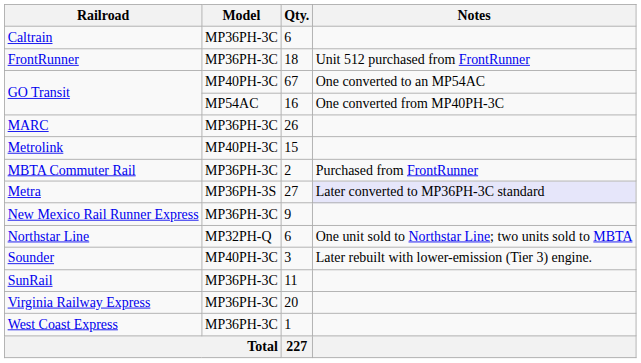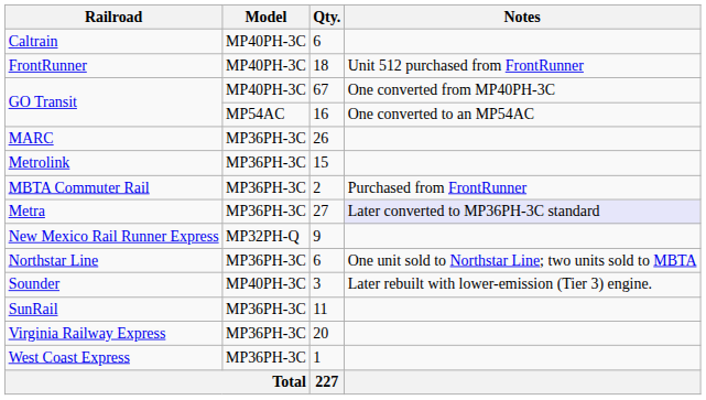 <table class="wikitable">
 <tr>
 <th>Railroad</th>
 <th>Model</th>
 <th>Qty.</th>
 <th>Notes</th>
 </tr>
 <tr>
 <td><a href='#'>Caltrain</a></td>
-<td>MP36PH-3C</td>
+<td>MP40PH-3C</td>
 <td>6</td>
 <td></td>
 </tr>
 <tr>
 <td><a href='#'>FrontRunner</a></td>
-<td>MP36PH-3C</td>
+<td>MP40PH-3C</td>
 <td>18</td>
 <td>Unit 512 purchased from <a href='#'>FrontRunner</a></td>
 </tr>
 <tr>
 <td rowspan="2"><a href='#'>GO Transit</a></td>
 <td>MP40PH-3C</td>
 <td>67</td>
-<td>One converted to an MP54AC</td>
+<td>One converted from MP40PH-3C</td>
 </tr>
 <tr>
 <td>MP54AC</td>
 <td>16</td>
-<td>One converted from MP40PH-3C</td>
+<td>One converted to an MP54AC</td>
 </tr>
 <tr>
 <td><a href='#'>MARC</a></td>
 <td>MP36PH-3C</td>
 <td>26</td>
 <td></td>
 </tr>
 <tr>
 <td><a href='#'>Metrolink</a></td>
-<td>MP40PH-3C</td>
+<td>MP36PH-3C</td>
 <td>15</td>
 <td></td>
 </tr>
 <tr>
 <td><a href='#'>MBTA Commuter Rail</a></td>
 <td>MP36PH-3C</td>
 <td>2</td>
 <td>Purchased from <a href='#'>FrontRunner</a></td>
 </tr>
 <tr>
 <td><a href='#'>Metra</a></td>
-<td>MP36PH-3S</td>
+<td>MP36PH-3C</td>
 <td>27</td>
 <td style="background: lavender;">Later converted to MP36PH-3C standard</td>
 </tr>
 <tr>
 <td><a href='#'>New Mexico Rail Runner Express</a></td>
-<td>MP36PH-3C</td>
+<td>MP32PH-Q</td>
 <td>9</td>
 <td></td>
 </tr>
 <tr>
 <td><a href='#'>Northstar Line</a></td>
-<td>MP32PH-Q</td>
+<td>MP36PH-3C</td>
 <td>6</td>
 <td>One unit sold to <a href='#'>Northstar Line</a>; two units sold to <a href='#'>MBTA</a></td>
 </tr>
 <tr>
 <td><a href='#'>Sounder</a></td>
 <td>MP40PH-3C</td>
 <td>3</td>
 <td>Later rebuilt with lower-emission (Tier 3) engine.</td>
 </tr>
 <tr>
 <td><a href='#'>SunRail</a></td>
 <td>MP36PH-3C</td>
 <td>11</td>
 <td></td>
 </tr>
 <tr>
 <td><a href='#'>Virginia Railway Express</a></td>
 <td>MP36PH-3C</td>
 <td>20</td>
 <td></td>
 </tr>
 <tr>
 <td><a href='#'>West Coast Express</a></td>
 <td>MP36PH-3C</td>
 <td>1</td>
 <td></td>
 </tr>
 <tr>
 <th colspan=2 style="text-align:right">Total</th>
 <th>227</th>
 <th></th>
 </tr>
 </table>
